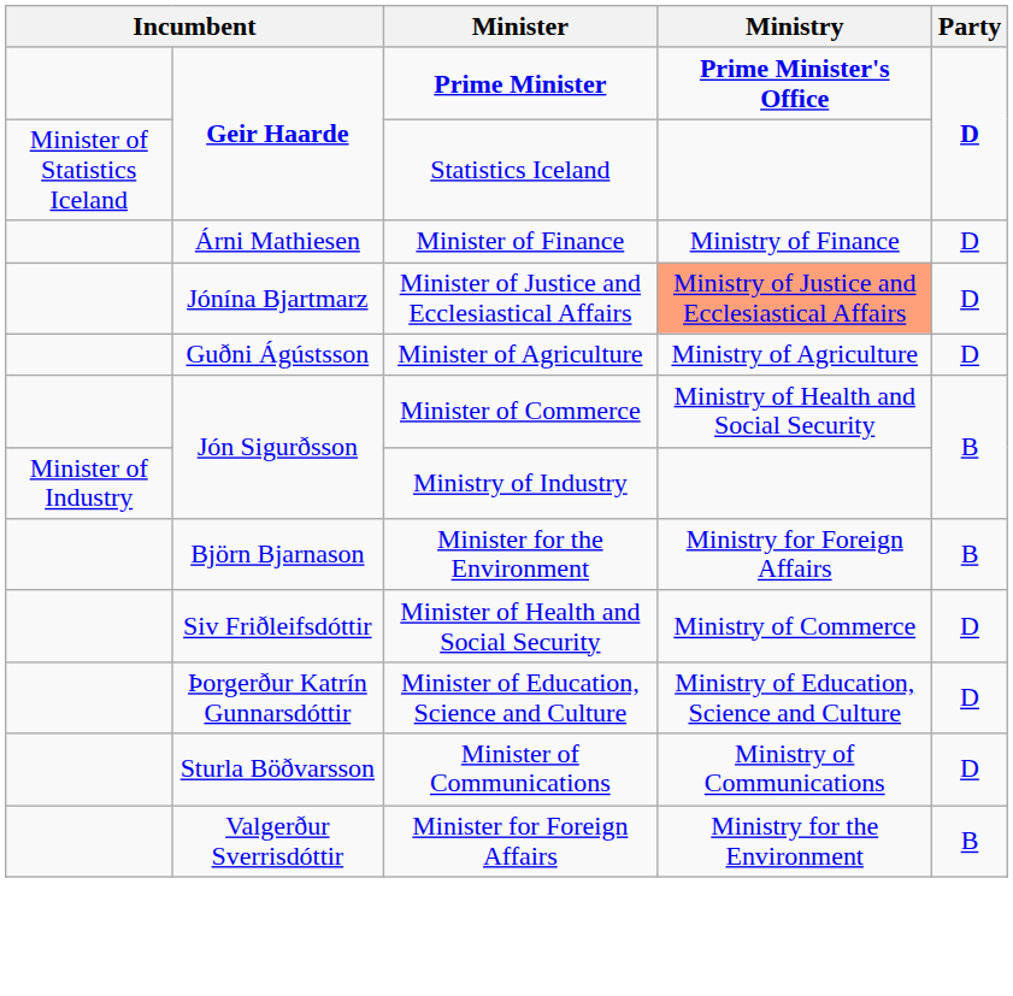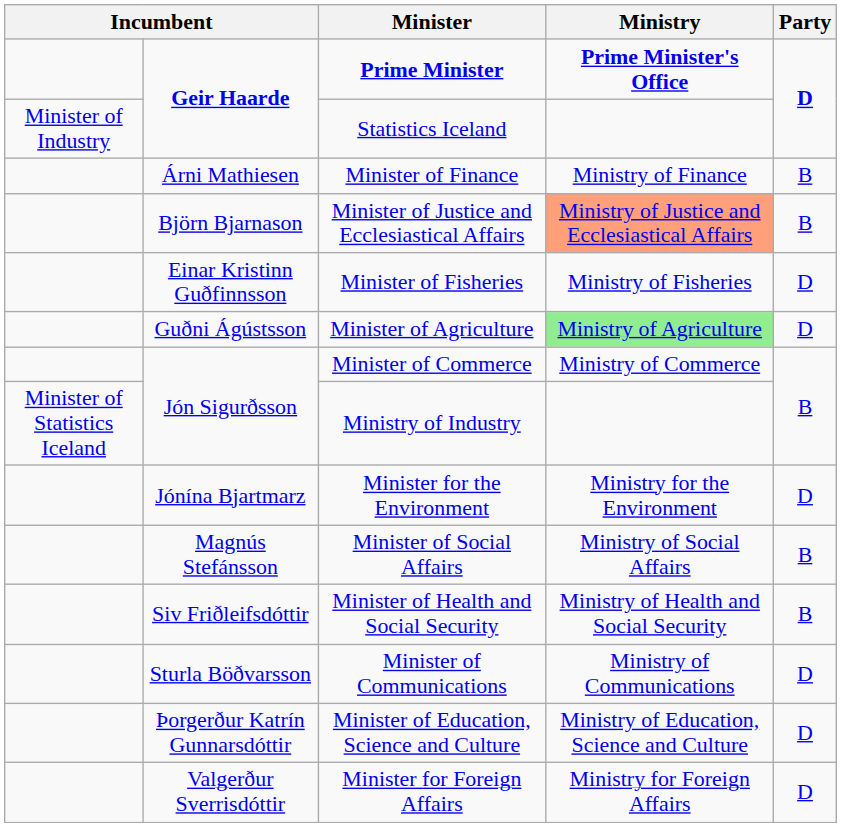 <table class="wikitable" style="text-align: center;">
 <tr>
 <th colspan=2>Incumbent</th>
 <th>Minister</th>
 <th>Ministry</th>
 <th>Party</th>
 </tr>
 <tr>
 <td></td>
 <td rowspan=2><strong><a href='#'>Geir Haarde</a></strong></td>
 <td><strong><a href='#'>Prime Minister</a><br></strong></td>
 <td><strong><a href='#'>Prime Minister's Office</a><br></strong></td>
 <td rowspan=2><strong><a href='#'>D</a></strong></td>
 </tr>
 <tr>
-<td><a href='#'>Minister of Statistics Iceland</a><br></td>
+<td><a href='#'>Minister of Industry</a><br></td>
 <td><a href='#'>Statistics Iceland</a><br></td>
 </tr>
 <tr>
 <td></td>
 <td><a href='#'>Árni Mathiesen</a></td>
 <td><a href='#'>Minister of Finance</a><br></td>
 <td><a href='#'>Ministry of Finance</a><br></td>
-<td><a href='#'>D</a></td>
+<td><a href='#'>B</a></td>
 </tr>
 <tr>
 <td></td>
-<td><a href='#'>Jónína Bjartmarz</a></td>
+<td><a href='#'>Björn Bjarnason</a></td>
 <td><a href='#'>Minister of Justice and Ecclesiastical Affairs</a><br></td>
 <td style="background: lightsalmon;"><a href='#'>Ministry of Justice and Ecclesiastical Affairs</a><br></td>
+<td><a href='#'>B</a></td>
+</tr>
+<tr>
+<td></td>
+<td><a href='#'>Einar Kristinn Guðfinnsson</a></td>
+<td><a href='#'>Minister of Fisheries</a><br></td>
+<td><a href='#'>Ministry of Fisheries</a><br></td>
 <td><a href='#'>D</a></td>
 </tr>
 <tr>
 <td></td>
 <td><a href='#'>Guðni Ágústsson</a></td>
 <td><a href='#'>Minister of Agriculture</a><br></td>
-<td><a href='#'>Ministry of Agriculture</a><br></td>
+<td style="background: lightgreen;"><a href='#'>Ministry of Agriculture</a><br></td>
 <td><a href='#'>D</a></td>
 </tr>
 <tr>
 <td></td>
 <td rowspan=2><a href='#'>Jón Sigurðsson</a></td>
 <td><a href='#'>Minister of Commerce</a><br></td>
-<td><a href='#'>Ministry of Health and Social Security</a><br></td>
+<td><a href='#'>Ministry of Commerce</a><br></td>
 <td rowspan=2><a href='#'>B</a></td>
 </tr>
 <tr>
-<td><a href='#'>Minister of Industry</a><br></td>
+<td><a href='#'>Minister of Statistics Iceland</a><br></td>
 <td><a href='#'>Ministry of Industry</a><br></td>
 </tr>
 <tr>
 <td></td>
-<td><a href='#'>Björn Bjarnason</a></td>
+<td><a href='#'>Jónína Bjartmarz</a></td>
 <td><a href='#'>Minister for the Environment</a><br></td>
-<td><a href='#'>Ministry for Foreign Affairs</a><br></td>
+<td><a href='#'>Ministry for the Environment</a><br></td>
+<td><a href='#'>D</a></td>
+</tr>
+<tr>
+<td></td>
+<td><a href='#'>Magnús Stefánsson</a></td>
+<td><a href='#'>Minister of Social Affairs</a><br></td>
+<td><a href='#'>Ministry of Social Affairs</a><br></td>
 <td><a href='#'>B</a></td>
 </tr>
 <tr>
 <td></td>
 <td><a href='#'>Siv Friðleifsdóttir</a></td>
 <td><a href='#'>Minister of Health and Social Security</a><br></td>
-<td><a href='#'>Ministry of Commerce</a><br></td>
+<td><a href='#'>Ministry of Health and Social Security</a><br></td>
+<td><a href='#'>B</a></td>
+</tr>
+<tr>
+<td></td>
+<td><a href='#'>Sturla Böðvarsson</a></td>
+<td><a href='#'>Minister of Communications</a><br></td>
+<td><a href='#'>Ministry of Communications</a><br></td>
 <td><a href='#'>D</a></td>
 </tr>
 <tr>
 <td></td>
 <td><a href='#'>Þorgerður Katrín Gunnarsdóttir</a></td>
 <td><a href='#'>Minister of Education, Science and Culture</a><br></td>
 <td><a href='#'>Ministry of Education, Science and Culture</a><br></td>
 <td><a href='#'>D</a></td>
 </tr>
 <tr>
 <td></td>
-<td><a href='#'>Sturla Böðvarsson</a></td>
-<td><a href='#'>Minister of Communications</a><br></td>
-<td><a href='#'>Ministry of Communications</a><br></td>
+<td><a href='#'>Valgerður Sverrisdóttir</a></td>
+<td><a href='#'>Minister for Foreign Affairs</a><br></td>
+<td><a href='#'>Ministry for Foreign Affairs</a><br></td>
 <td><a href='#'>D</a></td>
 </tr>
-<tr>
-<td></td>
-<td><a href='#'>Valgerður Sverrisdóttir</a></td>
-<td><a href='#'>Minister for Foreign Affairs</a><br></td>
-<td><a href='#'>Ministry for the Environment</a><br></td>
-<td><a href='#'>B</a></td>
-</tr>
 </table>
